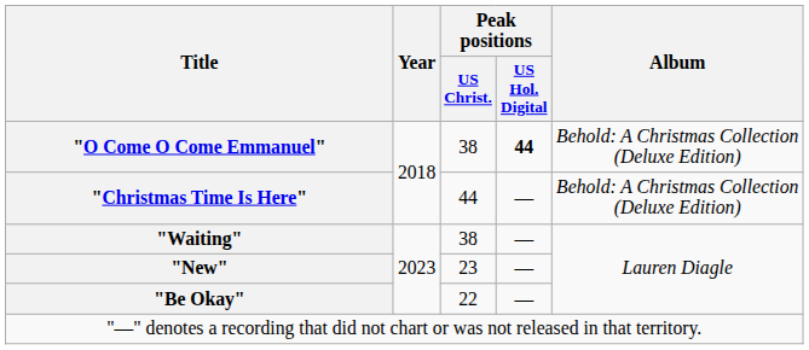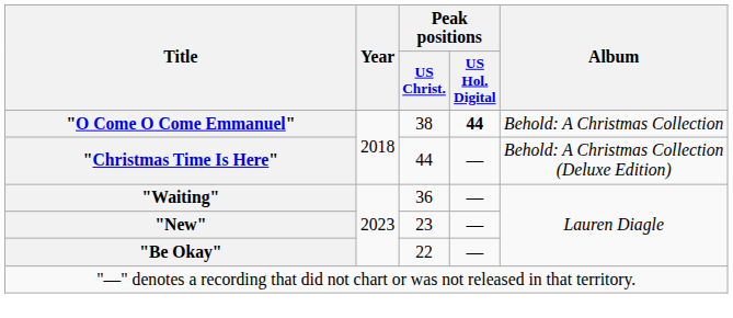 <table class="wikitable plainrowheaders" style="text-align:center;">
 <tr>
 <th rowspan="2" scope="col" style="width:20em;">Title</th>
 <th rowspan="2" scope="col" style="width:1em;">Year</th>
 <th scope="col" colspan="2">Peak positions</th>
 <th scope="col" rowspan="2">Album</th>
 </tr>
 <tr>
 <th scope="col" style="width:3em;font-size:85%;"><a href='#'>US<br>Christ.</a><br></th>
 <th scope="col" style="width:3em;font-size:85%;"><a href='#'>US<br>Hol.<br>Digital</a><br></th>
 </tr>
 <tr>
 <th scope="row">"<a href='#'>O Come O Come Emmanuel</a>"</th>
 <td rowspan="2">2018</td>
 <td>38</td>
 <td><strong>44</strong></td>
-<td rowspan="1"><em>Behold: A Christmas Collection<br>(Deluxe Edition)</em></td>
+<td rowspan="1"><em>Behold: A Christmas Collection</em></td>
 </tr>
 <tr>
 <th scope="row">"<a href='#'>Christmas Time Is Here</a>"</th>
 <td>44</td>
 <td>—</td>
 <td rowspan="1"><em>Behold: A Christmas Collection<br>(Deluxe Edition)</em></td>
 </tr>
 <tr>
 <th scope="row">"Waiting"</th>
 <td rowspan="3">2023</td>
-<td>38</td>
+<td>36</td>
 <td>—</td>
 <td rowspan="3"><em>Lauren Diagle</em></td>
 </tr>
 <tr>
 <th scope="row">"New"</th>
 <td>23</td>
 <td>—</td>
 </tr>
 <tr>
 <th scope="row">"Be Okay"</th>
 <td>22</td>
 <td>—</td>
 </tr>
 <tr>
 <td colspan="5">"—" denotes a recording that did not chart or was not released in that territory.</td>
 </tr>
 </table>
